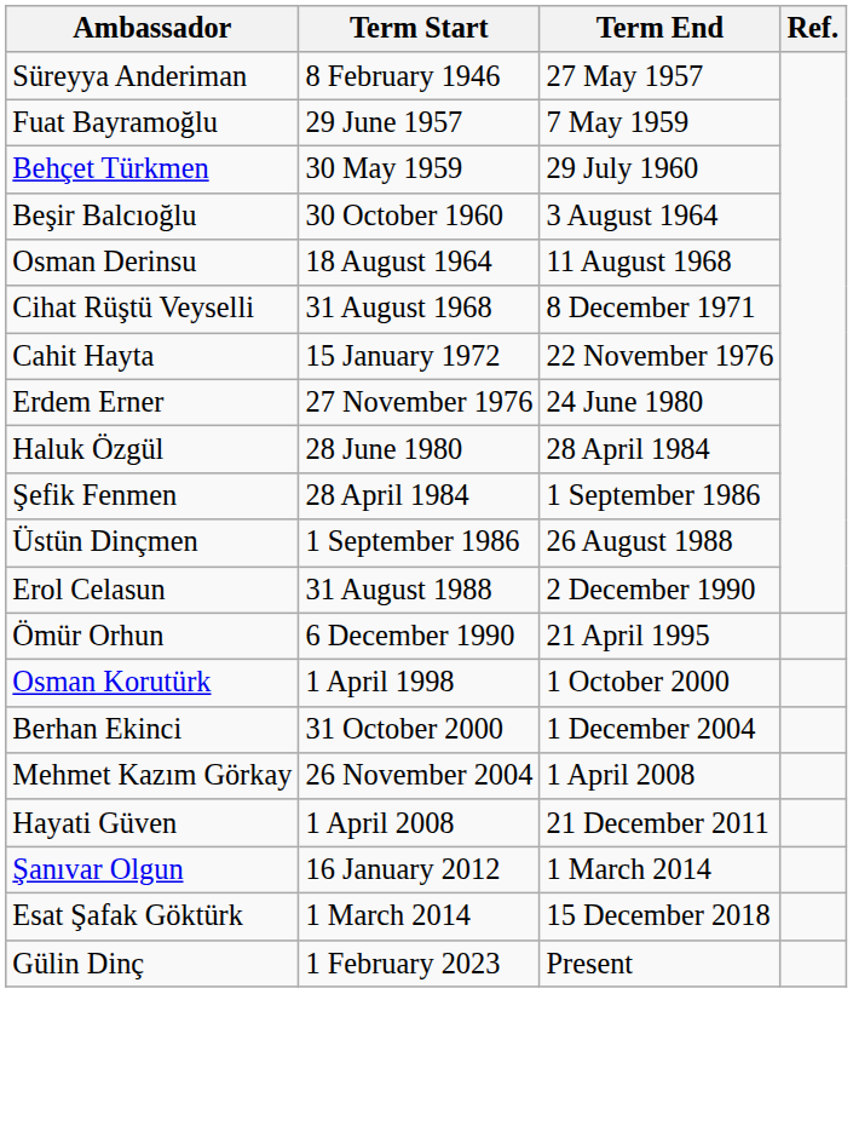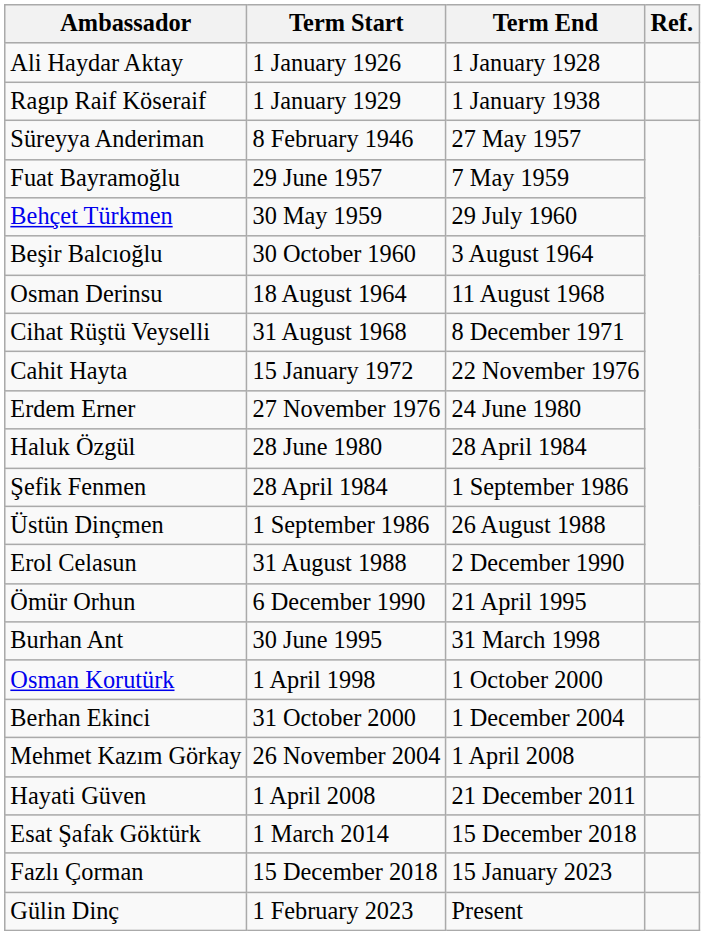 <table class="wikitable">
 <tr>
 <th>Ambassador</th>
 <th>Term Start</th>
 <th>Term End</th>
 <th>Ref.</th>
+</tr>
+<tr>
+<td>Ali Haydar Aktay</td>
+<td>1 January 1926</td>
+<td>1 January 1928</td>
+<td></td>
+</tr>
+<tr>
+<td>Ragıp Raif Köseraif</td>
+<td>1 January 1929</td>
+<td>1 January 1938</td>
+<td></td>
 </tr>
 <tr>
 <td>Süreyya Anderiman</td>
 <td>8 February 1946</td>
 <td>27 May 1957</td>
 <td rowspan="12"></td>
 </tr>
 <tr>
 <td>Fuat Bayramoğlu</td>
 <td>29 June 1957</td>
 <td>7 May 1959</td>
 </tr>
 <tr>
 <td><a href='#'>Behçet Türkmen</a></td>
 <td>30 May 1959</td>
 <td>29 July 1960</td>
 </tr>
 <tr>
 <td>Beşir Balcıoğlu</td>
 <td>30 October 1960</td>
 <td>3 August 1964</td>
 </tr>
 <tr>
 <td>Osman Derinsu</td>
 <td>18 August 1964</td>
 <td>11 August 1968</td>
 </tr>
 <tr>
 <td>Cihat Rüştü Veyselli</td>
 <td>31 August 1968</td>
 <td>8 December 1971</td>
 </tr>
 <tr>
 <td>Cahit Hayta</td>
 <td>15 January 1972</td>
 <td>22 November 1976</td>
 </tr>
 <tr>
 <td>Erdem Erner</td>
 <td>27 November 1976</td>
 <td>24 June 1980</td>
 </tr>
 <tr>
 <td>Haluk Özgül</td>
 <td>28 June 1980</td>
 <td>28 April 1984</td>
 </tr>
 <tr>
 <td>Şefik Fenmen</td>
 <td>28 April 1984</td>
 <td>1 September 1986</td>
 </tr>
 <tr>
 <td>Üstün Dinçmen</td>
 <td>1 September 1986</td>
 <td>26 August 1988</td>
 </tr>
 <tr>
 <td>Erol Celasun</td>
 <td>31 August 1988</td>
 <td>2 December 1990</td>
 </tr>
 <tr>
 <td>Ömür Orhun</td>
 <td>6 December 1990</td>
 <td>21 April 1995</td>
 <td></td>
 </tr>
 <tr>
+<td>Burhan Ant</td>
+<td>30 June 1995</td>
+<td>31 March 1998</td>
+<td></td>
+</tr>
+<tr>
 <td><a href='#'>Osman Korutürk</a></td>
 <td>1 April 1998</td>
 <td>1 October 2000</td>
 <td></td>
 </tr>
 <tr>
 <td>Berhan Ekinci</td>
 <td>31 October 2000</td>
 <td>1 December 2004</td>
 <td></td>
 </tr>
 <tr>
 <td>Mehmet Kazım Görkay</td>
 <td>26 November 2004</td>
 <td>1 April 2008</td>
 <td></td>
 </tr>
 <tr>
 <td>Hayati Güven</td>
 <td>1 April 2008</td>
 <td>21 December 2011</td>
 <td></td>
 </tr>
 <tr>
-<td><a href='#'>Şanıvar Olgun</a></td>
-<td>16 January 2012</td>
+<td>Esat Şafak Göktürk</td>
 <td>1 March 2014</td>
+<td>15 December 2018</td>
 <td></td>
 </tr>
 <tr>
-<td>Esat Şafak Göktürk</td>
-<td>1 March 2014</td>
+<td>Fazlı Çorman</td>
 <td>15 December 2018</td>
+<td>15 January 2023</td>
 <td></td>
 </tr>
 <tr>
 <td>Gülin Dinç</td>
 <td>1 February 2023</td>
 <td>Present</td>
 <td></td>
 </tr>
 </table>
